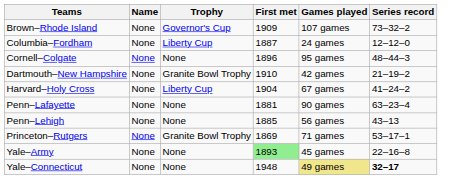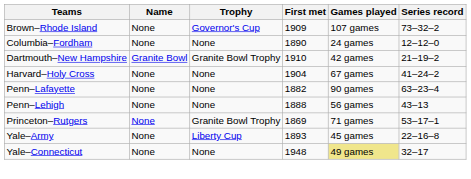 <table class="wikitable" style="margin-right:0">
 <tr>
 <th>Teams</th>
 <th>Name</th>
 <th>Trophy</th>
 <th>First met</th>
 <th>Games played</th>
 <th>Series record</th>
 </tr>
 <tr>
 <td>Brown–<a href='#'>Rhode Island</a></td>
 <td>None</td>
 <td><a href='#'>Governor's Cup</a></td>
 <td>1909</td>
 <td>107 games</td>
 <td>73–32–2</td>
 </tr>
 <tr>
 <td>Columbia–<a href='#'>Fordham</a></td>
 <td>None</td>
-<td><a href='#'>Liberty Cup</a></td>
-<td>1887</td>
+<td>None</td>
+<td>1890</td>
 <td>24 games</td>
 <td>12–12–0</td>
 </tr>
 <tr>
-<td>Cornell–<a href='#'>Colgate</a></td>
-<td><a href='#'>None</a></td>
-<td>None</td>
-<td>1896</td>
-<td>95 games</td>
-<td>48–44–3</td>
-</tr>
-<tr>
 <td>Dartmouth–<a href='#'>New Hampshire</a></td>
-<td>None</td>
+<td><a href='#'>Granite Bowl</a></td>
 <td>Granite Bowl Trophy</td>
 <td>1910</td>
 <td>42 games</td>
 <td>21–19–2</td>
 </tr>
 <tr>
 <td>Harvard–<a href='#'>Holy Cross</a></td>
 <td>None</td>
-<td><a href='#'>Liberty Cup</a></td>
+<td>None</td>
 <td>1904</td>
 <td>67 games</td>
 <td>41–24–2</td>
 </tr>
 <tr>
 <td>Penn–<a href='#'>Lafayette</a></td>
 <td>None</td>
 <td>None</td>
-<td>1881</td>
+<td>1882</td>
 <td>90 games</td>
 <td>63–23–4</td>
 </tr>
 <tr>
 <td>Penn–<a href='#'>Lehigh</a></td>
 <td>None</td>
 <td>None</td>
-<td>1885</td>
+<td>1888</td>
 <td>56 games</td>
 <td>43–13</td>
 </tr>
 <tr>
 <td>Princeton–<a href='#'>Rutgers</a></td>
 <td><a href='#'>None</a></td>
 <td>Granite Bowl Trophy</td>
 <td>1869</td>
 <td>71 games</td>
 <td>53–17–1</td>
 </tr>
 <tr>
 <td>Yale–<a href='#'>Army</a></td>
 <td>None</td>
-<td>None</td>
-<td style="background: lightgreen;">1893</td>
+<td><a href='#'>Liberty Cup</a></td>
+<td>1893</td>
 <td>45 games</td>
 <td>22–16–8</td>
 </tr>
 <tr>
 <td>Yale–<a href='#'>Connecticut</a></td>
 <td>None</td>
 <td>None</td>
 <td>1948</td>
 <td style="background: khaki;">49 games</td>
-<td><strong>32–17</strong></td>
+<td>32–17</td>
 </tr>
 </table>
